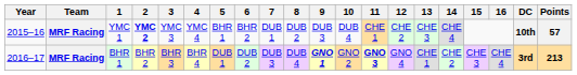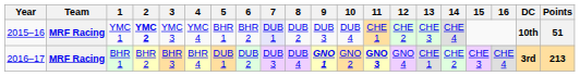 <table class="wikitable" style="text-align:center; font-size:85%">
 <tr>
 <th>Year</th>
 <th>Team</th>
 <th>1</th>
 <th>2</th>
 <th>3</th>
 <th>4</th>
 <th>5</th>
 <th>6</th>
 <th>7</th>
 <th>8</th>
 <th>9</th>
 <th>10</th>
 <th>11</th>
 <th>12</th>
 <th>13</th>
 <th>14</th>
 <th>15</th>
 <th>16</th>
 <th>DC</th>
 <th>Points</th>
 </tr>
 <tr>
 <td nowrap><a href='#'>2015–16</a></td>
 <th nowrap><a href='#'>MRF Racing</a></th>
 <td><a href='#'>YMC<br>1</a></td>
 <td><strong><a href='#'>YMC<br>2</a></strong></td>
 <td><a href='#'>YMC<br>3</a></td>
 <td><a href='#'>YMC<br>4</a></td>
 <td><a href='#'>BHR<br>1</a></td>
 <td><a href='#'>BHR<br>2</a></td>
-<td><a href='#'>DUB<br>1</a></td>
+<td style="background: lavender;"><a href='#'>DUB<br>1</a></td>
 <td><a href='#'>DUB<br>2</a></td>
 <td><a href='#'>DUB<br>3</a></td>
 <td><a href='#'>DUB<br>4</a></td>
 <td style="background:#FFDF9F;"><a href='#'>CHE<br>1</a><br></td>
 <td style="background:#DFFFDF;"><a href='#'>CHE<br>2</a><br></td>
 <td style="background:#DFFFDF;"><a href='#'>CHE<br>3</a><br></td>
 <td style="background:#DFDFDF;"><a href='#'>CHE<br>4</a><br></td>
 <td colspan=2></td>
 <th>10th</th>
-<th>57</th>
+<th>51</th>
 </tr>
 <tr>
 <td nowrap><a href='#'>2016–17</a></td>
 <th nowrap><a href='#'>MRF Racing</a></th>
 <td style="background:#DFFFDF;"><a href='#'>BHR<br>1</a><br></td>
 <td style="background:#FFFFBF;"><a href='#'>BHR<br>2</a><br></td>
 <td style="background:#FFDF9F;"><a href='#'>BHR<br>3</a><br></td>
 <td style="background:#FFFFBF;"><a href='#'>BHR<br>4</a><br></td>
 <td style="background:#FFDF9F;"><a href='#'>DUB<br>1</a><br></td>
 <td style="background:#DFFFDF;"><a href='#'>DUB<br>2</a><br></td>
 <td style="background:#EFCFFF;"><a href='#'>DUB<br>3</a><br></td>
 <td style="background:#EFCFFF;"><a href='#'>DUB<br>4</a><br></td>
 <td style="background:#FFFFBF;"><strong><em><a href='#'>GNO<br>1</a></em></strong><br></td>
 <td style="background:#FFDF9F;"><a href='#'>GNO<br>2</a><br></td>
 <td style="background:#FFFFBF;"><strong><a href='#'>GNO<br>3</a></strong><br></td>
 <td style="background:#EFCFFF;"><a href='#'>GNO<br>4</a><br></td>
 <td style="background:#DFDFDF;"><a href='#'>CHE<br>1</a><br></td>
 <td style="background:#DFFFDF;"><a href='#'>CHE<br>2</a><br></td>
 <td style="background:#EFCFFF;"><a href='#'>CHE<br>3</a><br></td>
 <td style="background:#DFDFDF;"><a href='#'>CHE<br>4</a><br></td>
 <th style="background:#FFDF9F;">3rd</th>
 <th style="background:#FFDF9F;">213</th>
 </tr>
 </table>
